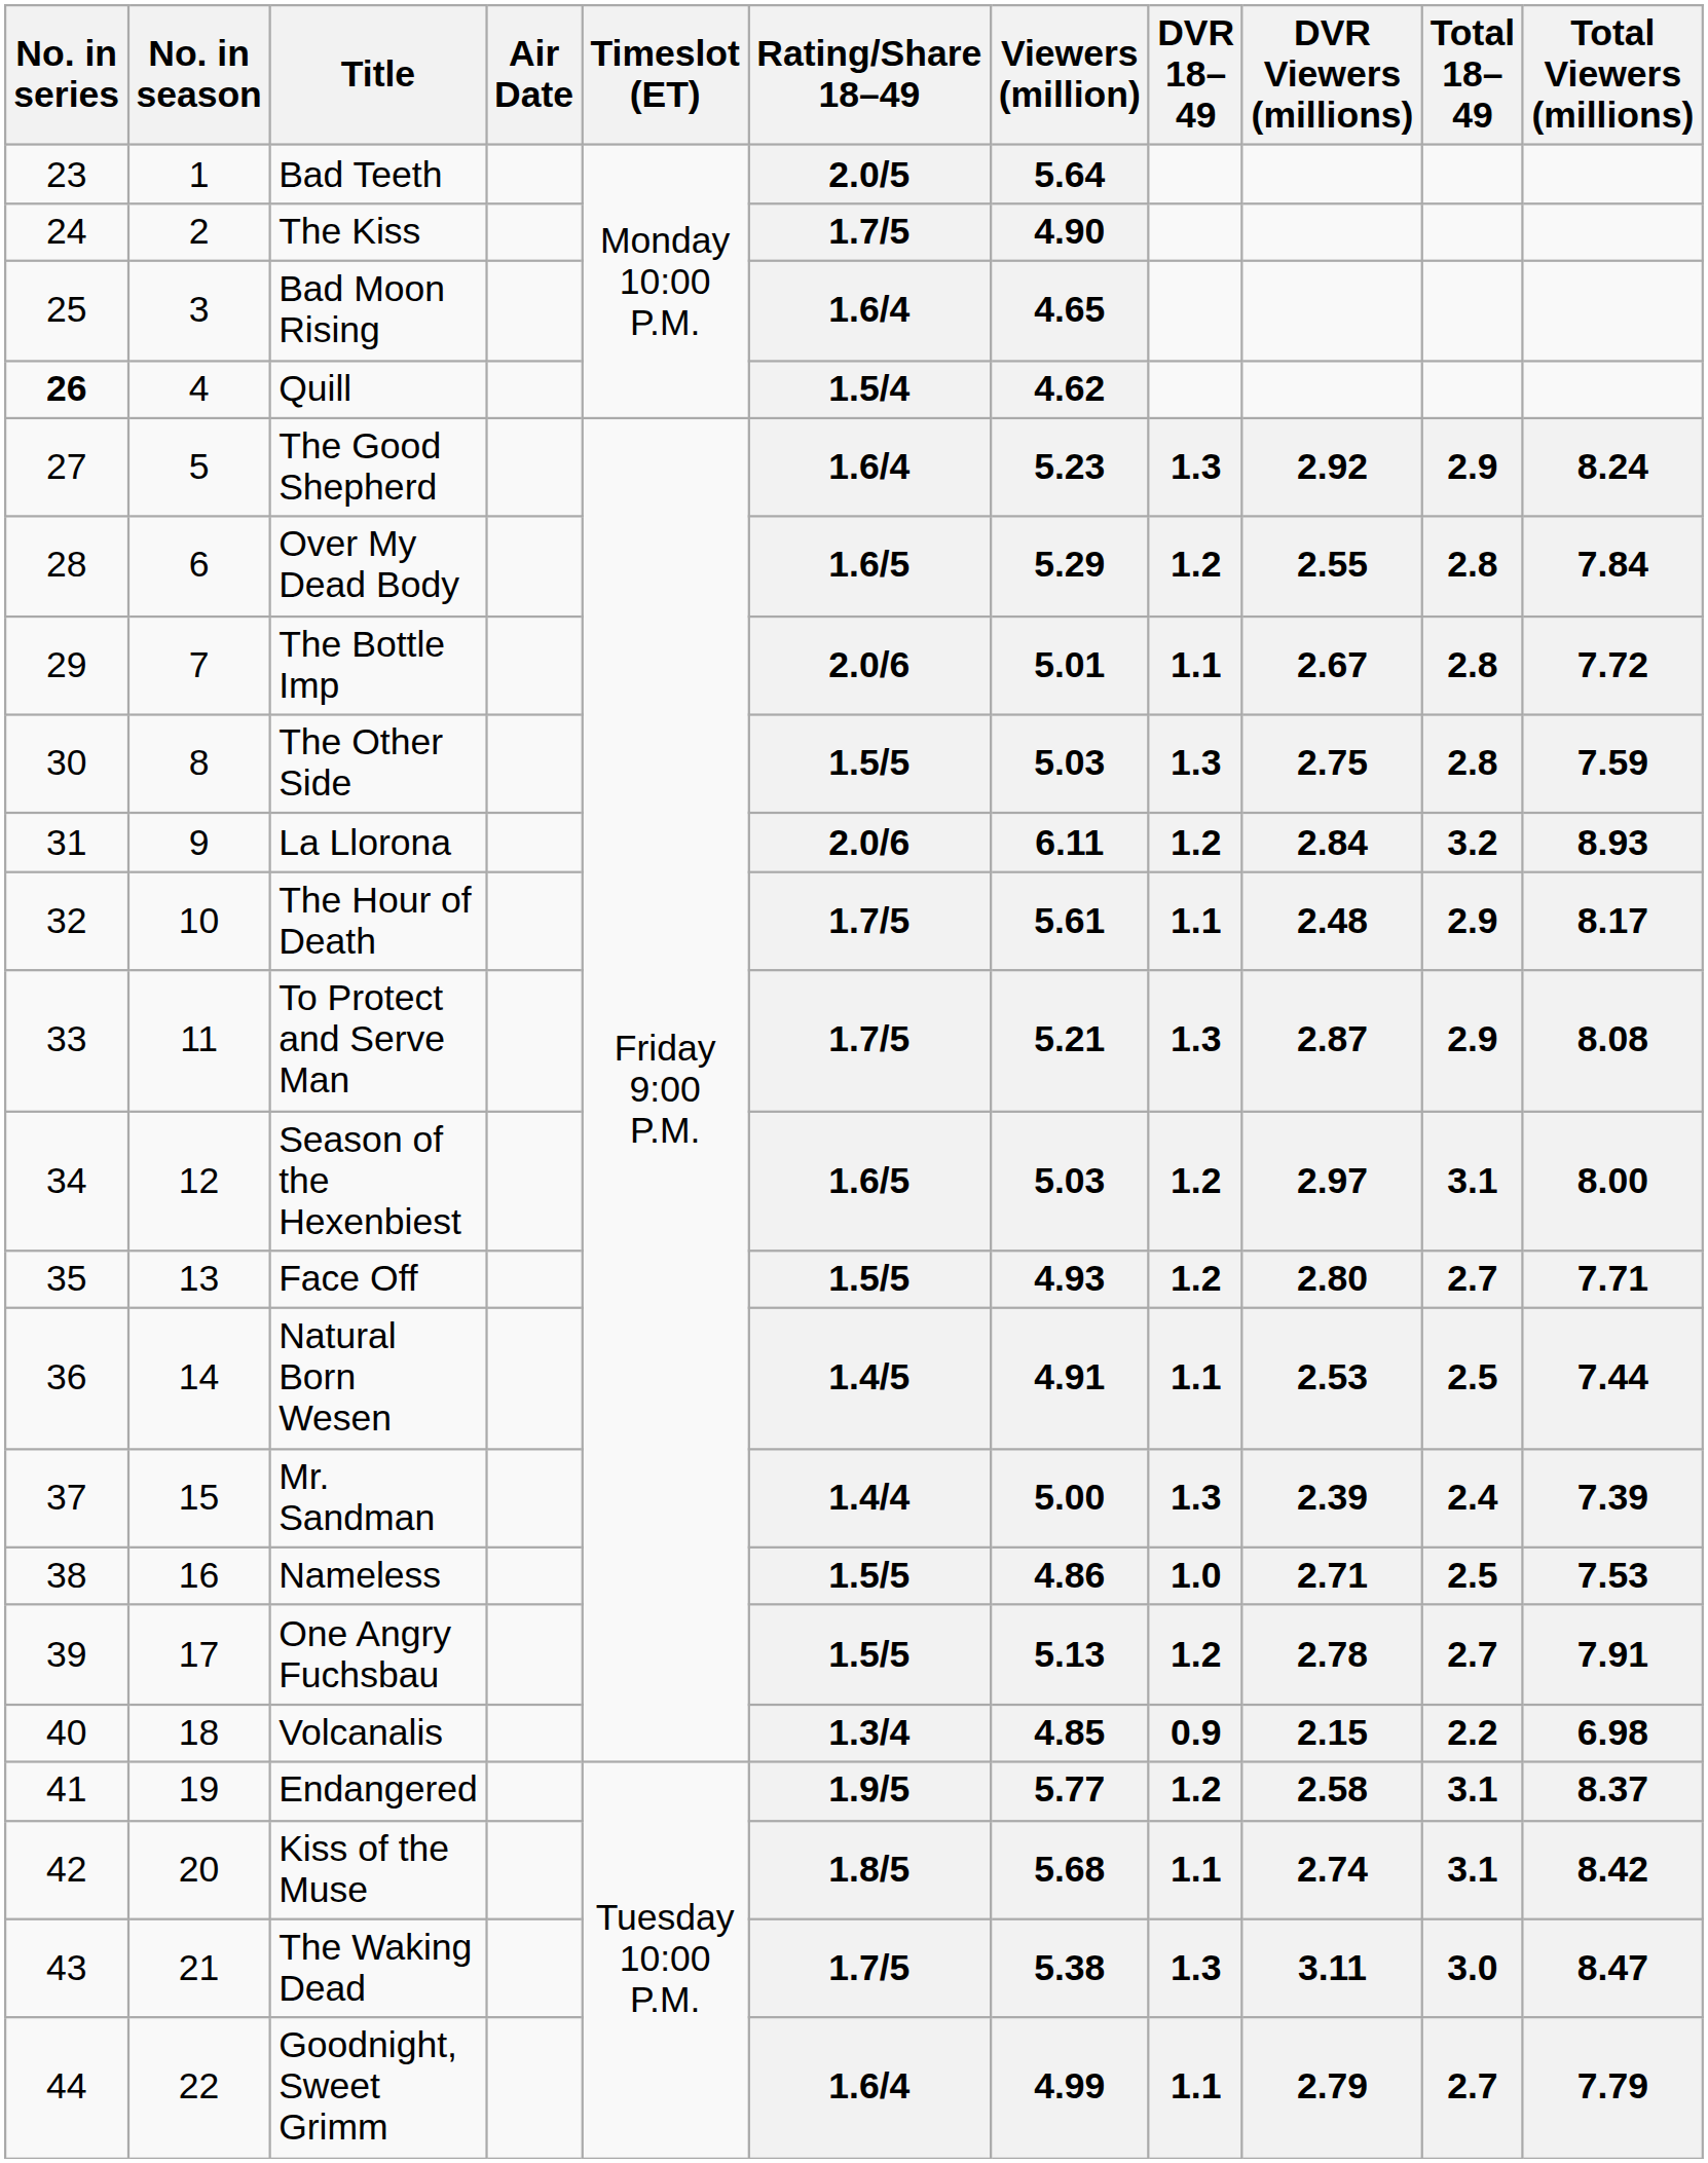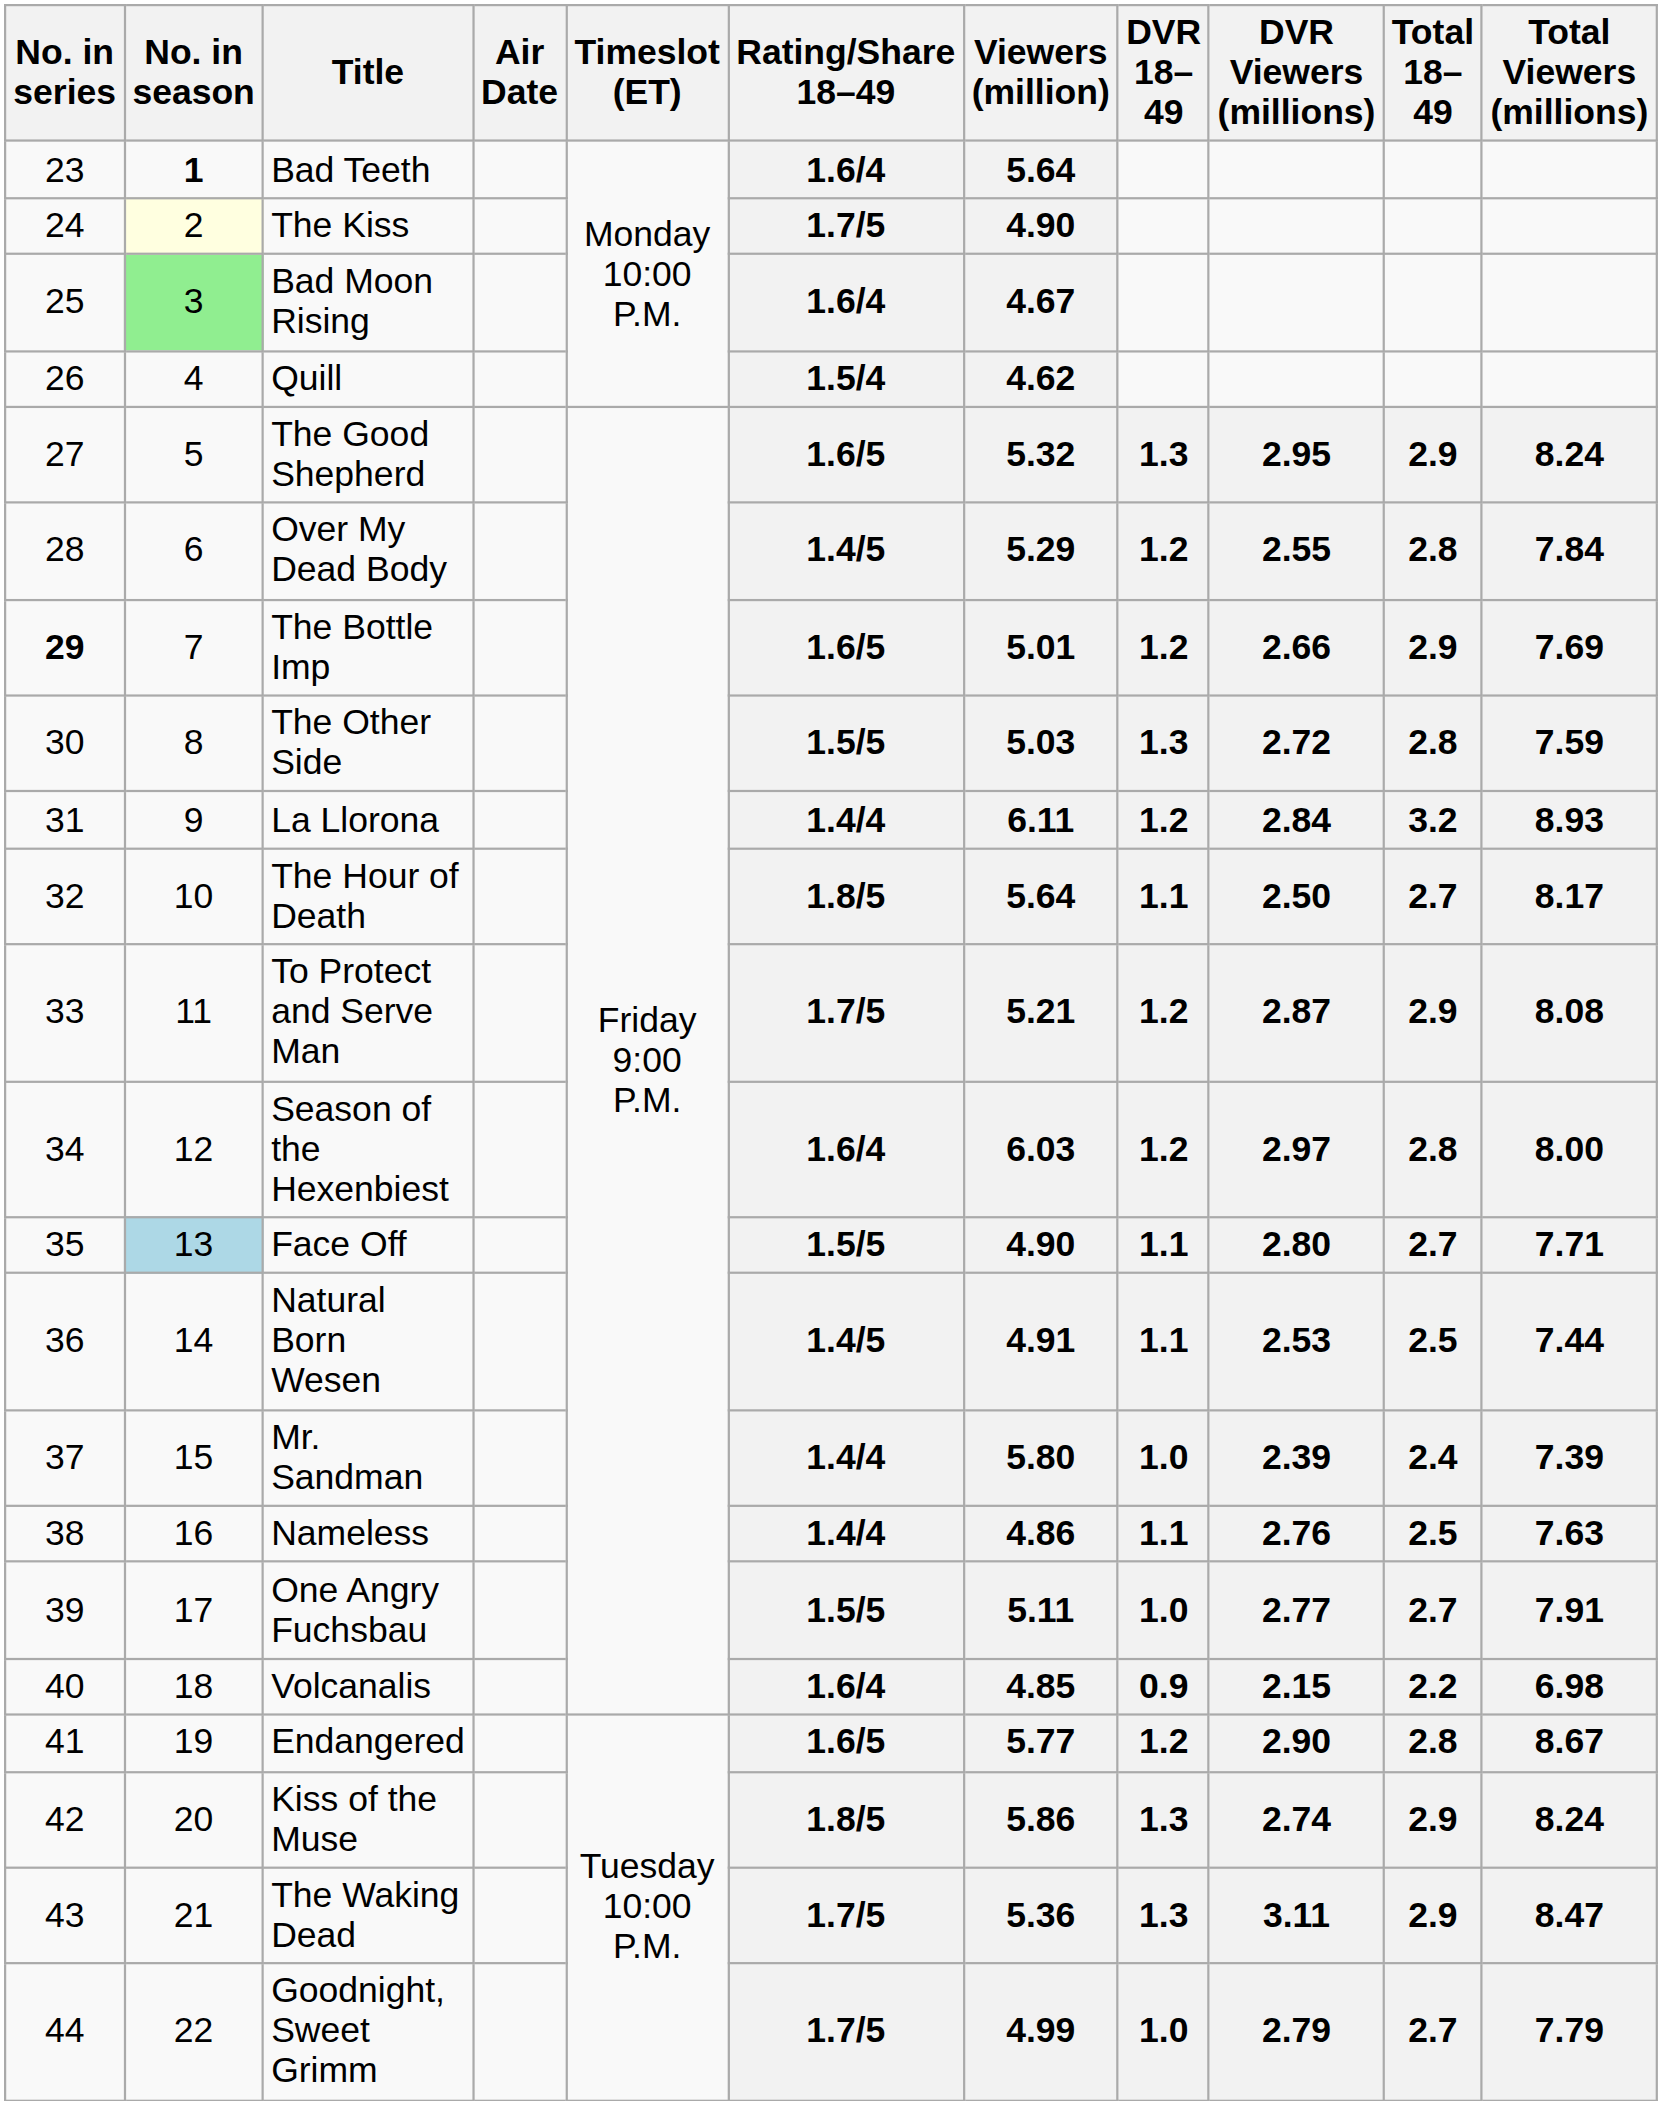 <table class="wikitable">
 <tr>
 <th>No. in<br>series</th>
 <th>No. in<br>season</th>
 <th>Title</th>
 <th>Air Date</th>
 <th>Timeslot (ET)</th>
 <th>Rating/Share<br>18–49</th>
 <th>Viewers<br>(million)</th>
 <th>DVR<br>18–49</th>
 <th>DVR Viewers<br>(millions)</th>
 <th>Total<br>18–49</th>
 <th>Total Viewers<br>(millions)</th>
 </tr>
 <tr>
 <td style="text-align:center">23</td>
-<td style="text-align:center">1</td>
+<td style="text-align:center"><strong>1</strong></td>
 <td>Bad Teeth</td>
 <td></td>
 <td style="text-align:center" rowspan=4>Monday<br>10:00 P.M.</td>
-<th style="text-align:center">2.0/5</th>
+<th style="text-align:center">1.6/4</th>
 <th style="text-align:center">5.64</th>
 <td></td>
 <td></td>
 <td></td>
 <td></td>
 </tr>
 <tr>
 <td style="text-align:center">24</td>
-<td style="text-align:center">2</td>
+<td style="background: lightyellow; text-align:center">2</td>
 <td>The Kiss</td>
 <td></td>
 <th style="text-align:center">1.7/5</th>
 <th style="text-align:center">4.90</th>
 <td></td>
 <td></td>
 <td></td>
 <td></td>
 </tr>
 <tr>
 <td style="text-align:center">25</td>
-<td style="text-align:center">3</td>
+<td style="background: lightgreen; text-align:center">3</td>
 <td>Bad Moon Rising</td>
 <td></td>
 <th style="text-align:center">1.6/4</th>
-<th style="text-align:center">4.65</th>
+<th style="text-align:center">4.67</th>
 <td></td>
 <td></td>
 <td></td>
 <td></td>
 </tr>
 <tr>
-<td style="text-align:center"><strong>26</strong></td>
+<td style="text-align:center">26</td>
 <td style="text-align:center">4</td>
 <td>Quill</td>
 <td></td>
 <th style="text-align:center">1.5/4</th>
 <th style="text-align:center">4.62</th>
 <td></td>
 <td></td>
 <td></td>
 <td></td>
 </tr>
 <tr>
 <td style="text-align:center">27</td>
 <td style="text-align:center">5</td>
 <td>The Good Shepherd</td>
 <td></td>
 <td style="text-align:center" rowspan=14>Friday<br>9:00 P.M.</td>
-<th style="text-align:center">1.6/4</th>
-<th style="text-align:center">5.23</th>
+<th style="text-align:center">1.6/5</th>
+<th style="text-align:center">5.32</th>
 <th style="text-align:center">1.3</th>
-<th style="text-align:center">2.92</th>
+<th style="text-align:center">2.95</th>
 <th style="text-align:center">2.9</th>
 <th style="text-align:center">8.24</th>
 </tr>
 <tr>
 <td style="text-align:center">28</td>
 <td style="text-align:center">6</td>
 <td>Over My Dead Body</td>
 <td></td>
-<th style="text-align:center">1.6/5</th>
+<th style="text-align:center">1.4/5</th>
 <th style="text-align:center">5.29</th>
 <th style="text-align:center">1.2</th>
 <th style="text-align:center">2.55</th>
 <th style="text-align:center">2.8</th>
 <th style="text-align:center">7.84</th>
 </tr>
 <tr>
-<td style="text-align:center">29</td>
+<td style="text-align:center"><strong>29</strong></td>
 <td style="text-align:center">7</td>
 <td>The Bottle Imp</td>
 <td></td>
-<th style="text-align:center">2.0/6</th>
+<th style="text-align:center">1.6/5</th>
 <th style="text-align:center">5.01</th>
-<th style="text-align:center">1.1</th>
-<th style="text-align:center">2.67</th>
-<th style="text-align:center">2.8</th>
-<th style="text-align:center">7.72</th>
+<th style="text-align:center">1.2</th>
+<th style="text-align:center">2.66</th>
+<th style="text-align:center">2.9</th>
+<th style="text-align:center">7.69</th>
 </tr>
 <tr>
 <td style="text-align:center">30</td>
 <td style="text-align:center">8</td>
 <td>The Other Side</td>
 <td></td>
 <th style="text-align:center">1.5/5</th>
 <th style="text-align:center">5.03</th>
 <th style="text-align:center">1.3</th>
-<th style="text-align:center">2.75</th>
+<th style="text-align:center">2.72</th>
 <th style="text-align:center">2.8</th>
 <th style="text-align:center">7.59</th>
 </tr>
 <tr>
 <td style="text-align:center">31</td>
 <td style="text-align:center">9</td>
 <td>La Llorona</td>
 <td></td>
-<th style="text-align:center">2.0/6</th>
+<th style="text-align:center">1.4/4</th>
 <th style="text-align:center">6.11</th>
 <th style="text-align:center">1.2</th>
 <th style="text-align:center">2.84</th>
 <th style="text-align:center">3.2</th>
 <th style="text-align:center">8.93</th>
 </tr>
 <tr>
 <td style="text-align:center">32</td>
 <td style="text-align:center">10</td>
 <td>The Hour of Death</td>
 <td></td>
-<th style="text-align:center">1.7/5</th>
-<th style="text-align:center">5.61</th>
+<th style="text-align:center">1.8/5</th>
+<th style="text-align:center">5.64</th>
 <th style="text-align:center">1.1</th>
-<th style="text-align:center">2.48</th>
-<th style="text-align:center">2.9</th>
+<th style="text-align:center">2.50</th>
+<th style="text-align:center">2.7</th>
 <th style="text-align:center">8.17</th>
 </tr>
 <tr>
 <td style="text-align:center">33</td>
 <td style="text-align:center">11</td>
 <td>To Protect and Serve Man</td>
 <td></td>
 <th style="text-align:center">1.7/5</th>
 <th style="text-align:center">5.21</th>
-<th style="text-align:center">1.3</th>
+<th style="text-align:center">1.2</th>
 <th style="text-align:center">2.87</th>
 <th style="text-align:center">2.9</th>
 <th style="text-align:center">8.08</th>
 </tr>
 <tr>
 <td style="text-align:center">34</td>
 <td style="text-align:center">12</td>
 <td>Season of the Hexenbiest</td>
 <td></td>
-<th style="text-align:center">1.6/5</th>
-<th style="text-align:center">5.03</th>
+<th style="text-align:center">1.6/4</th>
+<th style="text-align:center">6.03</th>
 <th style="text-align:center">1.2</th>
 <th style="text-align:center">2.97</th>
-<th style="text-align:center">3.1</th>
+<th style="text-align:center">2.8</th>
 <th style="text-align:center">8.00</th>
 </tr>
 <tr>
 <td style="text-align:center">35</td>
-<td style="text-align:center">13</td>
+<td style="background: lightblue; text-align:center">13</td>
 <td>Face Off</td>
 <td></td>
 <th style="text-align:center">1.5/5</th>
-<th style="text-align:center">4.93</th>
-<th style="text-align:center">1.2</th>
+<th style="text-align:center">4.90</th>
+<th style="text-align:center">1.1</th>
 <th style="text-align:center">2.80</th>
 <th style="text-align:center">2.7</th>
 <th style="text-align:center">7.71</th>
 </tr>
 <tr>
 <td style="text-align:center">36</td>
 <td style="text-align:center">14</td>
 <td>Natural Born Wesen</td>
 <td></td>
 <th style="text-align:center">1.4/5</th>
 <th style="text-align:center">4.91</th>
 <th style="text-align:center">1.1</th>
 <th style="text-align:center">2.53</th>
 <th style="text-align:center">2.5</th>
 <th style="text-align:center">7.44</th>
 </tr>
 <tr>
 <td style="text-align:center">37</td>
 <td style="text-align:center">15</td>
 <td>Mr. Sandman</td>
 <td></td>
 <th style="text-align:center">1.4/4</th>
-<th style="text-align:center">5.00</th>
-<th style="text-align:center">1.3</th>
+<th style="text-align:center">5.80</th>
+<th style="text-align:center">1.0</th>
 <th style="text-align:center">2.39</th>
 <th style="text-align:center">2.4</th>
 <th style="text-align:center">7.39</th>
 </tr>
 <tr>
 <td style="text-align:center">38</td>
 <td style="text-align:center">16</td>
 <td>Nameless</td>
 <td></td>
-<th style="text-align:center">1.5/5</th>
+<th style="text-align:center">1.4/4</th>
 <th style="text-align:center">4.86</th>
-<th style="text-align:center">1.0</th>
-<th style="text-align:center">2.71</th>
+<th style="text-align:center">1.1</th>
+<th style="text-align:center">2.76</th>
 <th style="text-align:center">2.5</th>
-<th style="text-align:center">7.53</th>
+<th style="text-align:center">7.63</th>
 </tr>
 <tr>
 <td style="text-align:center">39</td>
 <td style="text-align:center">17</td>
 <td>One Angry Fuchsbau</td>
 <td></td>
 <th style="text-align:center">1.5/5</th>
-<th style="text-align:center">5.13</th>
-<th style="text-align:center">1.2</th>
-<th style="text-align:center">2.78</th>
+<th style="text-align:center">5.11</th>
+<th style="text-align:center">1.0</th>
+<th style="text-align:center">2.77</th>
 <th style="text-align:center">2.7</th>
 <th style="text-align:center">7.91</th>
 </tr>
 <tr>
 <td style="text-align:center">40</td>
 <td style="text-align:center">18</td>
 <td>Volcanalis</td>
 <td></td>
-<th style="text-align:center">1.3/4</th>
+<th style="text-align:center">1.6/4</th>
 <th style="text-align:center">4.85</th>
 <th style="text-align:center">0.9</th>
 <th style="text-align:center">2.15</th>
 <th style="text-align:center">2.2</th>
 <th style="text-align:center">6.98</th>
 </tr>
 <tr>
 <td style="text-align:center">41</td>
 <td style="text-align:center">19</td>
 <td>Endangered</td>
 <td></td>
 <td style="text-align:center" rowspan=4>Tuesday<br>10:00 P.M.</td>
-<th style="text-align:center">1.9/5</th>
+<th style="text-align:center">1.6/5</th>
 <th style="text-align:center">5.77</th>
 <th style="text-align:center">1.2</th>
-<th style="text-align:center">2.58</th>
-<th style="text-align:center">3.1</th>
-<th style="text-align:center">8.37</th>
+<th style="text-align:center">2.90</th>
+<th style="text-align:center">2.8</th>
+<th style="text-align:center">8.67</th>
 </tr>
 <tr>
 <td style="text-align:center">42</td>
 <td style="text-align:center">20</td>
 <td>Kiss of the Muse</td>
 <td></td>
 <th style="text-align:center">1.8/5</th>
-<th style="text-align:center">5.68</th>
-<th style="text-align:center">1.1</th>
+<th style="text-align:center">5.86</th>
+<th style="text-align:center">1.3</th>
 <th style="text-align:center">2.74</th>
-<th style="text-align:center">3.1</th>
-<th style="text-align:center">8.42</th>
+<th style="text-align:center">2.9</th>
+<th style="text-align:center">8.24</th>
 </tr>
 <tr>
 <td style="text-align:center">43</td>
 <td style="text-align:center">21</td>
 <td>The Waking Dead</td>
 <td></td>
 <th style="text-align:center">1.7/5</th>
-<th style="text-align:center">5.38</th>
+<th style="text-align:center">5.36</th>
 <th style="text-align:center">1.3</th>
 <th style="text-align:center">3.11</th>
-<th style="text-align:center">3.0</th>
+<th style="text-align:center">2.9</th>
 <th style="text-align:center">8.47</th>
 </tr>
 <tr>
 <td style="text-align:center">44</td>
 <td style="text-align:center">22</td>
 <td>Goodnight, Sweet Grimm</td>
 <td></td>
-<th style="text-align:center">1.6/4</th>
+<th style="text-align:center">1.7/5</th>
 <th style="text-align:center">4.99</th>
-<th style="text-align:center">1.1</th>
+<th style="text-align:center">1.0</th>
 <th style="text-align:center">2.79</th>
 <th style="text-align:center">2.7</th>
 <th style="text-align:center">7.79</th>
 </tr>
 </table>
